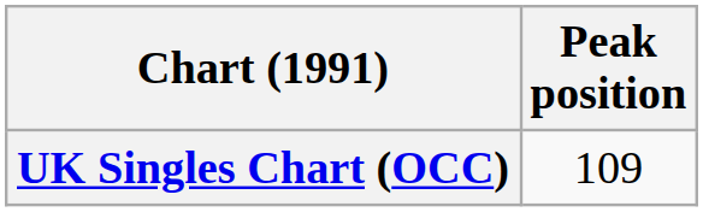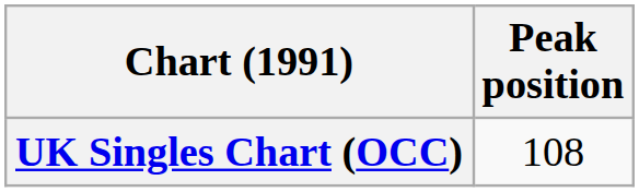 <table class="wikitable plainrowheaders" style="text-align:center">
 <tr>
 <th>Chart (1991)</th>
 <th>Peak<br>position</th>
 </tr>
 <tr>
 <th scope="row"><a href='#'>UK Singles Chart</a> (<a href='#'>OCC</a>)</th>
-<td>109</td>
+<td>108</td>
 </tr>
 </table>
